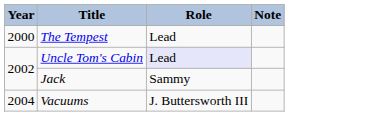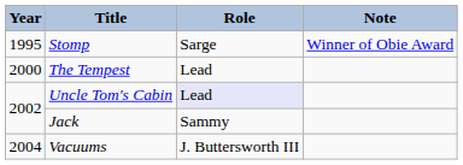 <table class="wikitable">
 <tr>
 <th style="background:#B0C4DE;">Year</th>
 <th style="background:#B0C4DE;">Title</th>
 <th style="background:#B0C4DE;">Role</th>
 <th style="background:#B0C4DE;">Note</th>
+</tr>
+<tr>
+<td>1995</td>
+<td><em><a href='#'>Stomp</a></em></td>
+<td>Sarge</td>
+<td><a href='#'>Winner of Obie Award</a></td>
 </tr>
 <tr>
 <td>2000</td>
 <td><em><a href='#'>The Tempest</a></em></td>
 <td>Lead</td>
 <td></td>
 </tr>
 <tr>
 <td rowspan="2">2002</td>
 <td><em><a href='#'>Uncle Tom's Cabin</a></em></td>
 <td style="background: lavender;">Lead</td>
 <td></td>
 </tr>
 <tr>
 <td><em>Jack</em></td>
 <td>Sammy</td>
 <td></td>
 </tr>
 <tr>
 <td>2004</td>
 <td><em>Vacuums</em></td>
 <td>J. Buttersworth III</td>
 <td></td>
 </tr>
 </table>
